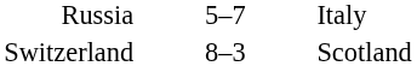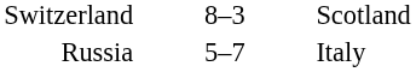 <table style="text-align:center">
 <tr>
 <th width=200></th>
 <th width=100></th>
 <th width=200></th>
 </tr>
 <tr>
+<td align=right>Switzerland </td>
+<td>8–3</td>
+<td align=left> Scotland</td>
+</tr>
+<tr>
 <td align=right>Russia </td>
 <td>5–7</td>
 <td align=left> Italy</td>
 </tr>
-<tr>
-<td align=right>Switzerland </td>
-<td>8–3</td>
-<td align=left> Scotland</td>
-</tr>
 </table>
